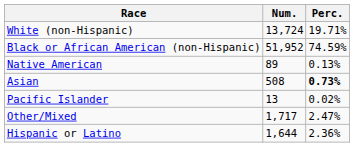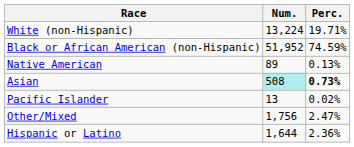 <table class="wikitable">
 <tr>
 <th>Race</th>
 <th>Num.</th>
 <th>Perc.</th>
 </tr>
 <tr>
 <td><a href='#'>White</a> (non-Hispanic)</td>
-<td>13,724</td>
+<td>13,224</td>
 <td>19.71%</td>
 </tr>
 <tr>
 <td><a href='#'>Black or African American</a> (non-Hispanic)</td>
 <td>51,952</td>
 <td>74.59%</td>
 </tr>
 <tr>
 <td><a href='#'>Native American</a></td>
 <td>89</td>
 <td>0.13%</td>
 </tr>
 <tr>
 <td><a href='#'>Asian</a></td>
-<td>508</td>
+<td style="background: paleturquoise;">508</td>
 <td><strong>0.73%</strong></td>
 </tr>
 <tr>
 <td><a href='#'>Pacific Islander</a></td>
 <td>13</td>
 <td>0.02%</td>
 </tr>
 <tr>
 <td><a href='#'>Other/Mixed</a></td>
-<td>1,717</td>
+<td>1,756</td>
 <td>2.47%</td>
 </tr>
 <tr>
 <td><a href='#'>Hispanic</a> or <a href='#'>Latino</a></td>
 <td>1,644</td>
 <td>2.36%</td>
 </tr>
 </table>
